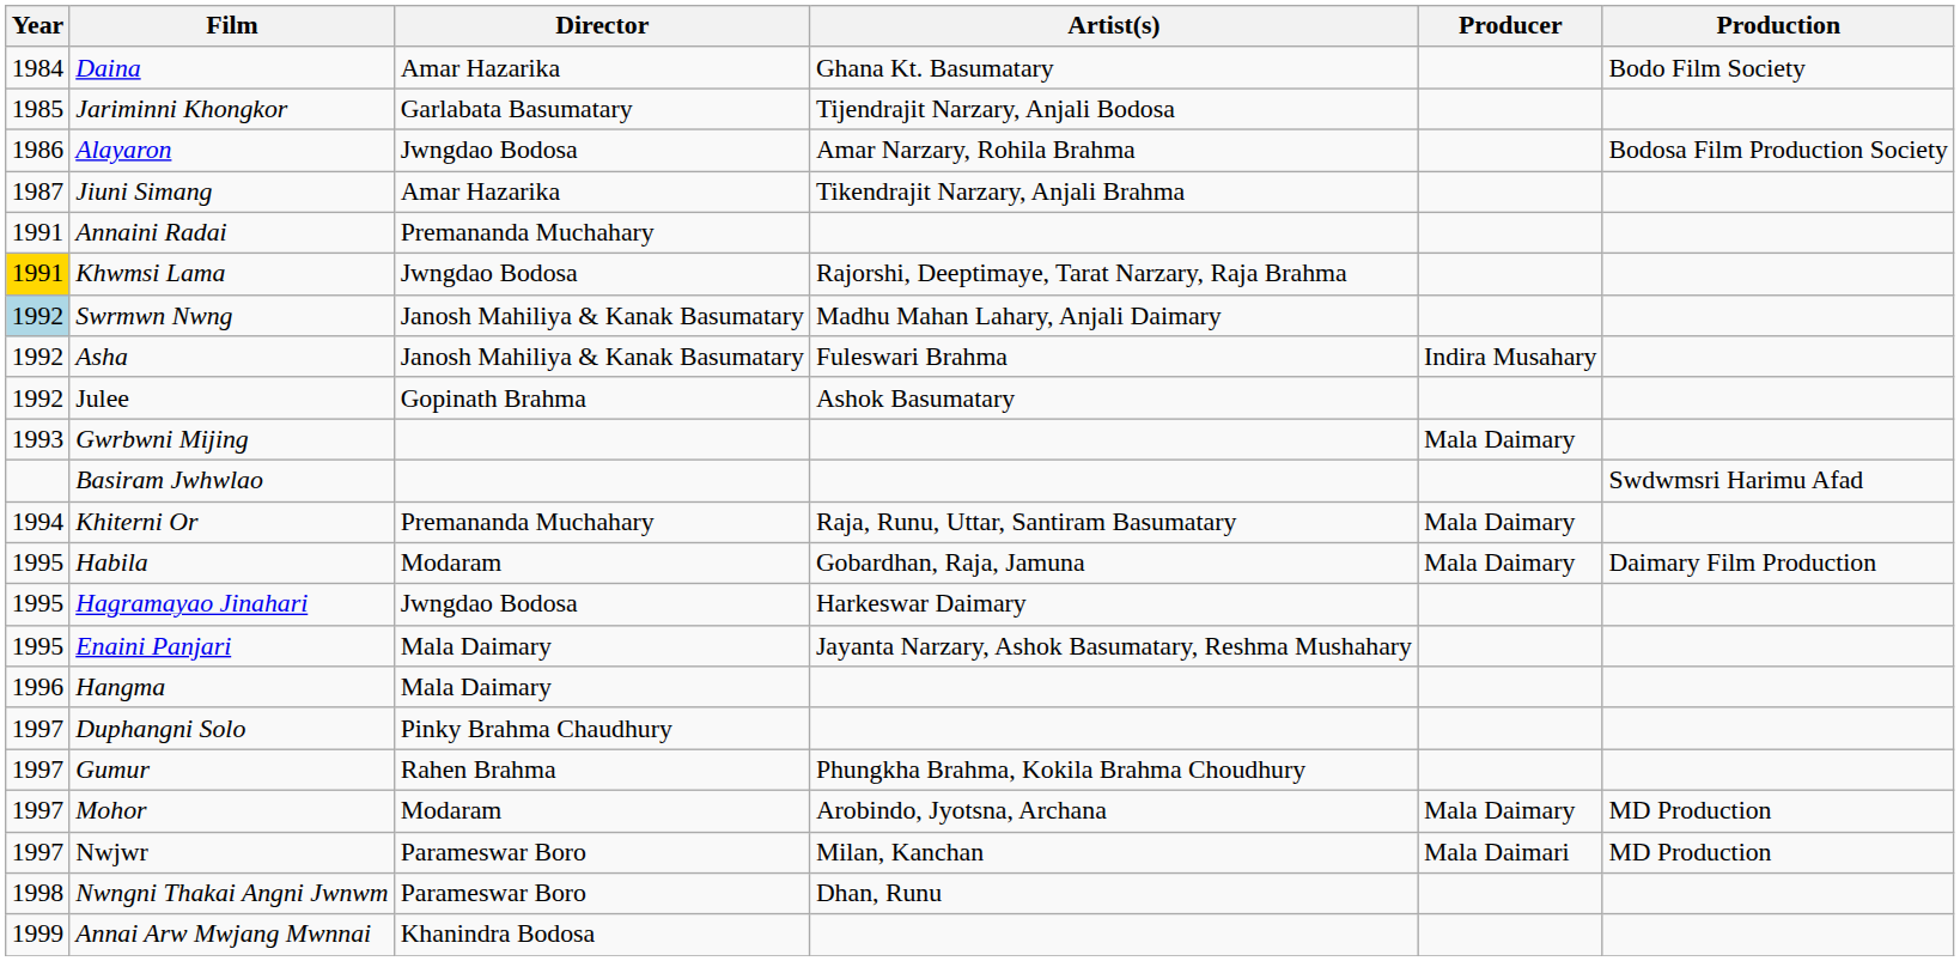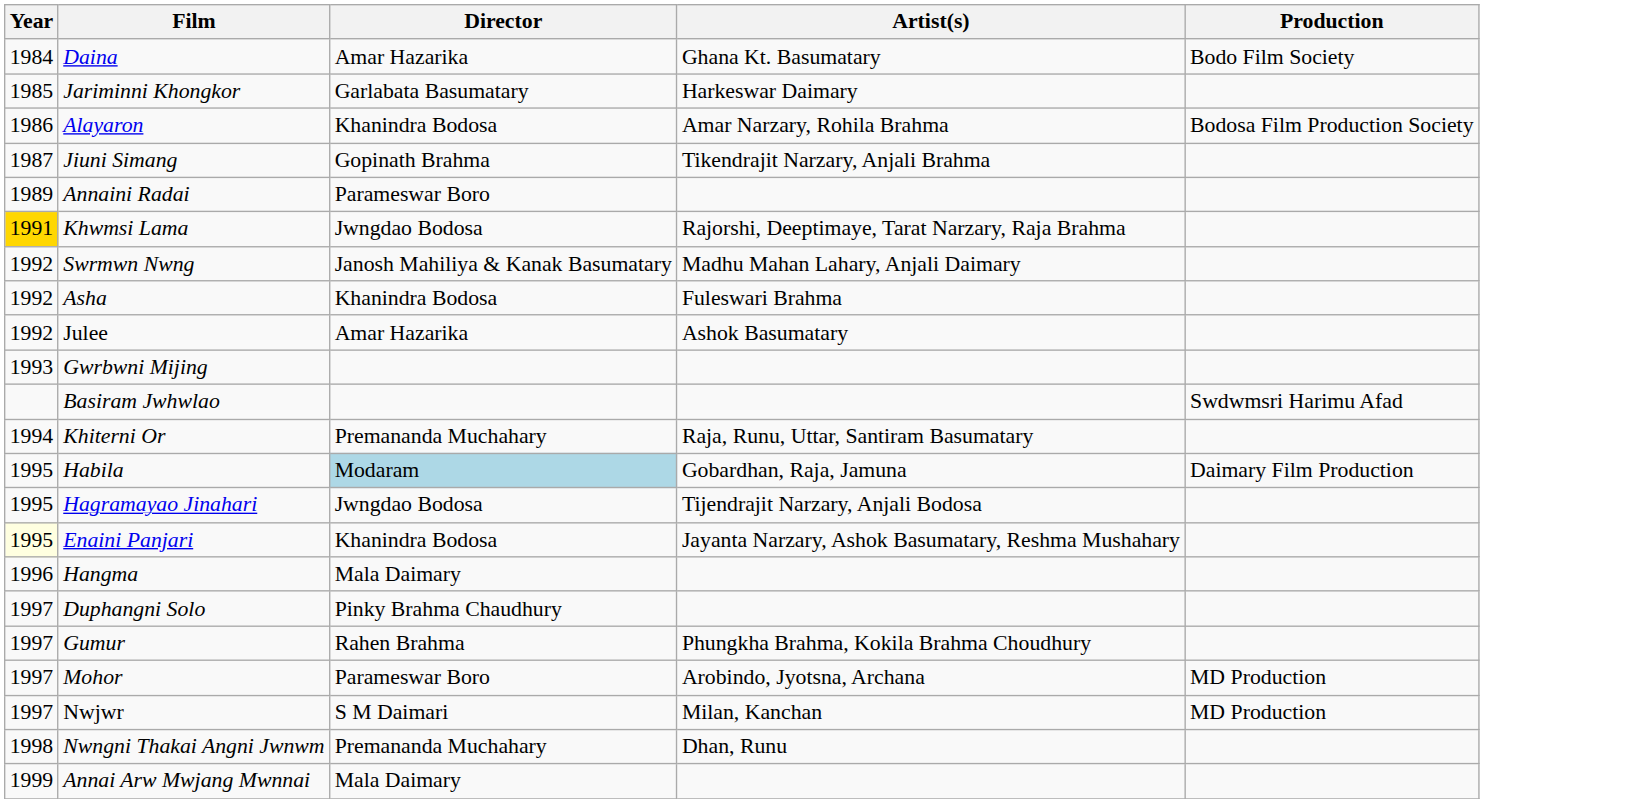 <table class="wikitable sortable mw-collapsible" border="0">
 <tr>
 <th>Year</th>
 <th>Film</th>
 <th>Director</th>
 <th>Artist(s)</th>
-<th>Producer</th>
 <th>Production</th>
 </tr>
 <tr>
 <td style="text-align: center;">1984</td>
 <td><em><a href='#'>Daina</a></em></td>
 <td>Amar Hazarika</td>
 <td>Ghana Kt. Basumatary</td>
-<td></td>
 <td>Bodo Film Society</td>
 </tr>
 <tr>
 <td style="text-align: center;">1985</td>
 <td><em>Jariminni Khongkor</em></td>
 <td>Garlabata Basumatary</td>
-<td>Tijendrajit Narzary, Anjali Bodosa</td>
-<td></td>
+<td>Harkeswar Daimary</td>
 <td></td>
 </tr>
 <tr>
 <td style="text-align: center;">1986</td>
 <td><em><a href='#'>Alayaron</a></em></td>
-<td>Jwngdao Bodosa</td>
+<td>Khanindra Bodosa</td>
 <td>Amar Narzary, Rohila Brahma</td>
-<td></td>
 <td>Bodosa Film Production Society</td>
 </tr>
 <tr>
 <td>1987</td>
 <td><em>Jiuni Simang</em></td>
-<td>Amar Hazarika</td>
+<td>Gopinath Brahma</td>
 <td>Tikendrajit Narzary, Anjali Brahma</td>
-<td></td>
 <td></td>
 </tr>
 <tr>
-<td style="text-align: center;">1991</td>
+<td style="text-align: center;">1989</td>
 <td><em>Annaini Radai</em></td>
-<td>Premananda Muchahary</td>
-<td></td>
+<td>Parameswar Boro</td>
 <td></td>
 <td></td>
 </tr>
 <tr>
 <td style="background: gold; text-align: center;">1991</td>
 <td><em>Khwmsi Lama</em></td>
 <td>Jwngdao Bodosa</td>
 <td>Rajorshi, Deeptimaye, Tarat Narzary, Raja Brahma</td>
 <td></td>
-<td></td>
 </tr>
 <tr>
-<td style="background: lightblue; text-align: center;">1992</td>
+<td style="text-align: center;">1992</td>
 <td><em>Swrmwn Nwng</em></td>
 <td>Janosh Mahiliya & Kanak Basumatary</td>
 <td>Madhu Mahan Lahary, Anjali Daimary</td>
-<td></td>
 <td></td>
 </tr>
 <tr>
 <td>1992</td>
 <td><em>Asha</em></td>
-<td>Janosh Mahiliya & Kanak Basumatary</td>
+<td>Khanindra Bodosa</td>
 <td>Fuleswari Brahma</td>
-<td>Indira Musahary</td>
 <td></td>
 </tr>
 <tr>
 <td>1992</td>
 <td>Julee</td>
-<td>Gopinath Brahma</td>
+<td>Amar Hazarika</td>
 <td>Ashok Basumatary</td>
-<td></td>
 <td></td>
 </tr>
 <tr>
 <td style="text-align: center;">1993</td>
 <td><em>Gwrbwni Mijing</em></td>
 <td></td>
 <td></td>
-<td>Mala Daimary</td>
 <td></td>
 </tr>
 <tr>
 <td></td>
 <td><em>Basiram Jwhwlao</em></td>
-<td></td>
 <td></td>
 <td></td>
 <td>Swdwmsri Harimu Afad</td>
 </tr>
 <tr>
 <td style="text-align: center;">1994</td>
 <td><em>Khiterni Or</em></td>
 <td>Premananda Muchahary</td>
 <td>Raja, Runu, Uttar, Santiram Basumatary</td>
-<td>Mala Daimary</td>
 <td></td>
 </tr>
 <tr>
 <td style="text-align: center;">1995</td>
 <td><em>Habila</em></td>
-<td>Modaram</td>
+<td style="background: lightblue;">Modaram</td>
 <td>Gobardhan, Raja, Jamuna</td>
-<td>Mala Daimary</td>
 <td>Daimary Film Production</td>
 </tr>
 <tr>
 <td style="text-align: center;">1995</td>
 <td><em><a href='#'>Hagramayao Jinahari</a></em></td>
 <td>Jwngdao Bodosa</td>
-<td>Harkeswar Daimary</td>
-<td></td>
+<td>Tijendrajit Narzary, Anjali Bodosa</td>
 <td></td>
 </tr>
 <tr>
-<td style="text-align: center;">1995</td>
+<td style="background: lightyellow; text-align: center;">1995</td>
 <td><em><a href='#'>Enaini Panjari</a></em></td>
-<td>Mala Daimary</td>
+<td>Khanindra Bodosa</td>
 <td>Jayanta Narzary, Ashok Basumatary, Reshma Mushahary</td>
-<td></td>
 <td></td>
 </tr>
 <tr>
 <td style="text-align: center;">1996</td>
 <td><em>Hangma</em></td>
 <td>Mala Daimary</td>
-<td></td>
 <td></td>
 <td></td>
 </tr>
 <tr>
 <td style="text-align: center;">1997</td>
 <td><em>Duphangni Solo</em></td>
 <td>Pinky Brahma Chaudhury</td>
 <td></td>
 <td></td>
-<td></td>
 </tr>
 <tr>
 <td style="text-align: center;">1997</td>
 <td><em>Gumur</em></td>
 <td>Rahen Brahma</td>
 <td>Phungkha Brahma, Kokila Brahma Choudhury</td>
 <td></td>
-<td></td>
 </tr>
 <tr>
 <td style="text-align: center;">1997</td>
 <td><em>Mohor</em></td>
-<td>Modaram</td>
+<td>Parameswar Boro</td>
 <td>Arobindo, Jyotsna, Archana</td>
-<td>Mala Daimary</td>
 <td>MD Production</td>
 </tr>
 <tr>
 <td style="text-align: center;">1997</td>
 <td>Nwjwr</td>
-<td>Parameswar Boro</td>
+<td>S M Daimari</td>
 <td>Milan, Kanchan</td>
-<td>Mala Daimari</td>
 <td>MD Production</td>
 </tr>
 <tr>
 <td style="text-align: center;">1998</td>
 <td><em>Nwngni Thakai Angni Jwnwm</em></td>
-<td>Parameswar Boro</td>
+<td>Premananda Muchahary</td>
 <td>Dhan, Runu</td>
-<td></td>
 <td></td>
 </tr>
 <tr>
 <td style="text-align: center;">1999</td>
 <td><em>Annai Arw Mwjang Mwnnai</em></td>
-<td>Khanindra Bodosa</td>
-<td></td>
+<td>Mala Daimary</td>
 <td></td>
 <td></td>
 </tr>
 </table>
